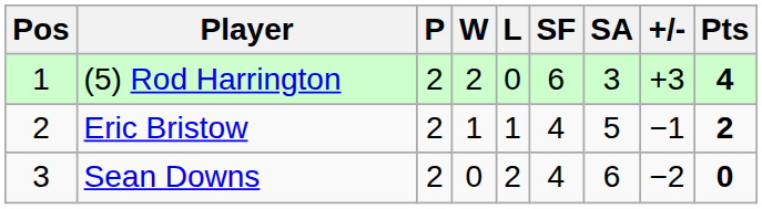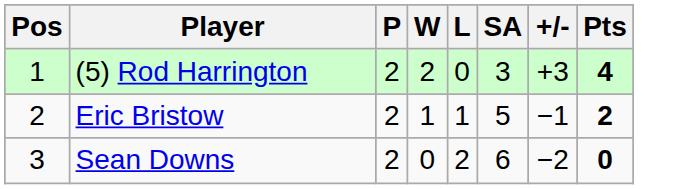 <table class="wikitable" style="text-align:center; margin: 1em auto 1em auto, align:left">
 <tr>
 <th width=20>Pos</th>
 <th width=168>Player</th>
 <th width=3>P</th>
 <th width=3>W</th>
 <th width=3>L</th>
-<th width=20>SF</th>
 <th width=20>SA</th>
 <th width=20>+/-</th>
 <th width=20>Pts</th>
 </tr>
 <tr align=center style="background: #ccffcc;">
 <td>1</td>
 <td align="left"> (5) <a href='#'>Rod Harrington</a></td>
 <td>2</td>
 <td>2</td>
 <td>0</td>
-<td>6</td>
 <td>3</td>
 <td>+3</td>
 <td><strong>4</strong></td>
 </tr>
 <tr align=center>
 <td>2</td>
 <td align="left"> <a href='#'>Eric Bristow</a></td>
 <td>2</td>
 <td>1</td>
 <td>1</td>
-<td>4</td>
 <td>5</td>
 <td>−1</td>
 <td><strong>2</strong></td>
 </tr>
 <tr align=center>
 <td>3</td>
 <td align="left"> <a href='#'>Sean Downs</a></td>
 <td>2</td>
 <td>0</td>
 <td>2</td>
-<td>4</td>
 <td>6</td>
 <td>−2</td>
 <td><strong>0</strong></td>
 </tr>
 </table>
